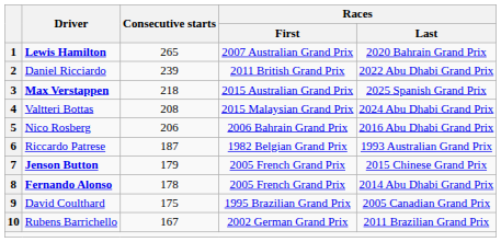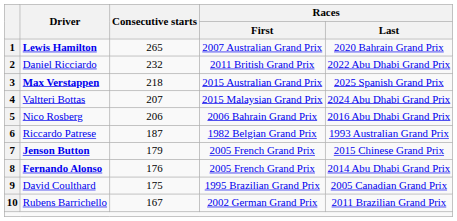 <table class="wikitable" style="text-align:center">
 <tr>
 <th rowspan=2></th>
 <th rowspan=2>Driver</th>
 <th rowspan=2>Consecutive starts</th>
 <th colspan=2>Races</th>
 </tr>
 <tr>
 <th>First</th>
 <th>Last</th>
 </tr>
 <tr>
 <th>1</th>
 <td align=left> <strong><a href='#'>Lewis Hamilton</a></strong></td>
 <td>265</td>
 <td><a href='#'>2007 Australian Grand Prix</a></td>
 <td><a href='#'>2020 Bahrain Grand Prix</a></td>
 </tr>
 <tr>
 <th>2</th>
 <td align=left> <a href='#'>Daniel Ricciardo</a></td>
-<td>239</td>
+<td>232</td>
 <td><a href='#'>2011 British Grand Prix</a></td>
 <td><a href='#'>2022 Abu Dhabi Grand Prix</a></td>
 </tr>
 <tr>
 <th>3</th>
 <td align=left> <strong><a href='#'>Max Verstappen</a></strong></td>
 <td>218</td>
 <td><a href='#'>2015 Australian Grand Prix</a></td>
 <td><a href='#'>2025 Spanish Grand Prix</a> </td>
 </tr>
 <tr>
 <th>4</th>
 <td align=left> <a href='#'>Valtteri Bottas</a></td>
-<td>208</td>
+<td>207</td>
 <td><a href='#'>2015 Malaysian Grand Prix</a></td>
 <td><a href='#'>2024 Abu Dhabi Grand Prix</a></td>
 </tr>
 <tr>
 <th>5</th>
 <td align=left> <a href='#'>Nico Rosberg</a></td>
 <td>206</td>
 <td><a href='#'>2006 Bahrain Grand Prix</a></td>
 <td><a href='#'>2016 Abu Dhabi Grand Prix</a></td>
 </tr>
 <tr>
 <th>6</th>
 <td align=left> <a href='#'>Riccardo Patrese</a></td>
 <td>187</td>
 <td><a href='#'>1982 Belgian Grand Prix</a></td>
 <td><a href='#'>1993 Australian Grand Prix</a></td>
 </tr>
 <tr>
 <th>7</th>
 <td align=left><strong> <a href='#'>Jenson Button</a></strong></td>
 <td>179</td>
 <td><a href='#'>2005 French Grand Prix</a></td>
 <td><a href='#'>2015 Chinese Grand Prix</a></td>
 </tr>
 <tr>
 <th>8</th>
 <td align=left> <strong><a href='#'>Fernando Alonso</a></strong></td>
-<td>178</td>
+<td>176</td>
 <td><a href='#'>2005 French Grand Prix</a></td>
 <td><a href='#'>2014 Abu Dhabi Grand Prix</a></td>
 </tr>
 <tr>
 <th>9</th>
 <td align=left> <a href='#'>David Coulthard</a></td>
 <td>175</td>
 <td><a href='#'>1995 Brazilian Grand Prix</a></td>
 <td><a href='#'>2005 Canadian Grand Prix</a></td>
 </tr>
 <tr>
 <th>10</th>
 <td align=left> <a href='#'>Rubens Barrichello</a></td>
 <td>167</td>
 <td><a href='#'>2002 German Grand Prix</a></td>
 <td><a href='#'>2011 Brazilian Grand Prix</a></td>
 </tr>
 <tr>
 <td colspan=5></td>
 </tr>
 </table>
